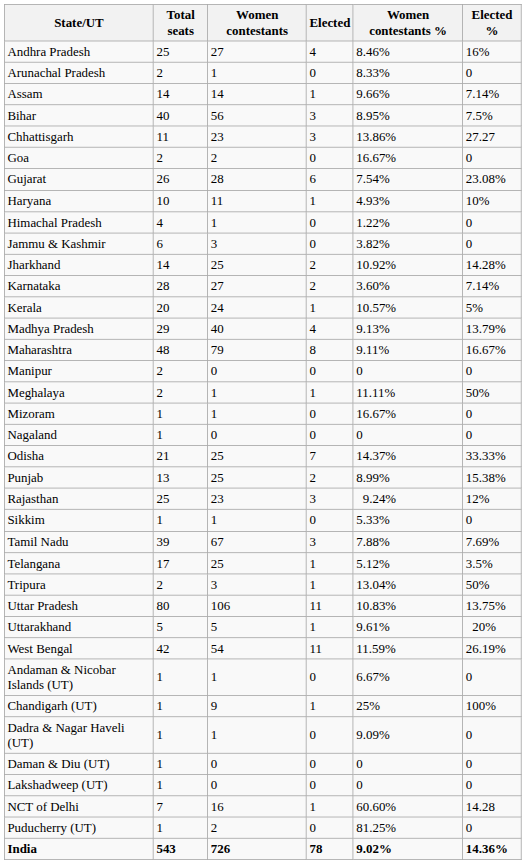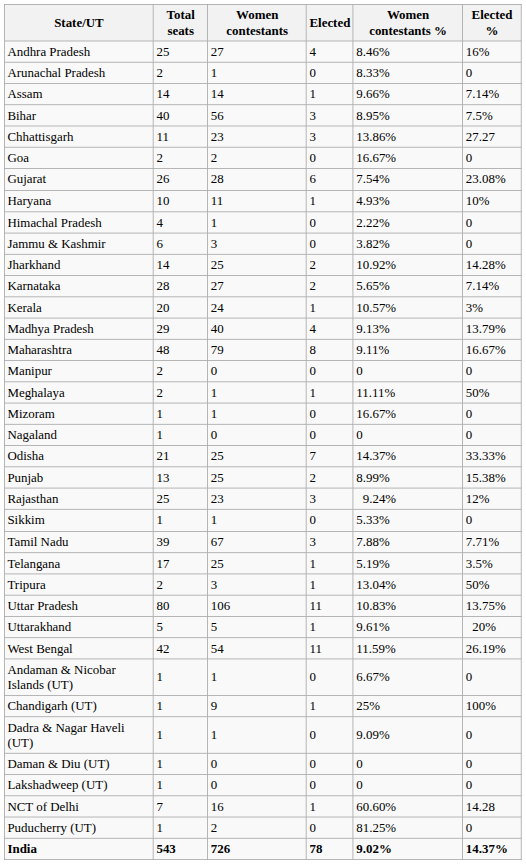 <table class="wikitable sortable" style="font-size:95%;">
 <tr>
 <th>State/UT</th>
 <th>Total seats</th>
 <th>Women contestants</th>
 <th>Elected</th>
 <th>Women contestants %</th>
 <th>Elected %</th>
 </tr>
 <tr>
 <td>Andhra Pradesh</td>
 <td>25</td>
 <td>27</td>
 <td>4</td>
 <td>8.46%</td>
 <td>16%</td>
 </tr>
 <tr>
 <td>Arunachal Pradesh</td>
 <td>2</td>
 <td>1</td>
 <td>0</td>
 <td>8.33%</td>
 <td>0</td>
 </tr>
 <tr>
 <td>Assam</td>
 <td>14</td>
 <td>14</td>
 <td>1</td>
 <td>9.66%</td>
 <td>7.14%</td>
 </tr>
 <tr>
 <td>Bihar</td>
 <td>40</td>
 <td>56</td>
 <td>3</td>
 <td>8.95%</td>
 <td>7.5%</td>
 </tr>
 <tr>
 <td>Chhattisgarh</td>
 <td>11</td>
 <td>23</td>
 <td>3</td>
 <td>13.86%</td>
 <td>27.27</td>
 </tr>
 <tr>
 <td>Goa</td>
 <td>2</td>
 <td>2</td>
 <td>0</td>
 <td>16.67%</td>
 <td>0</td>
 </tr>
 <tr>
 <td>Gujarat</td>
 <td>26</td>
 <td>28</td>
 <td>6</td>
 <td>7.54%</td>
 <td>23.08%</td>
 </tr>
 <tr>
 <td>Haryana</td>
 <td>10</td>
 <td>11</td>
 <td>1</td>
 <td>4.93%</td>
 <td>10%</td>
 </tr>
 <tr>
 <td>Himachal Pradesh</td>
 <td>4</td>
 <td>1</td>
 <td>0</td>
-<td>1.22%</td>
+<td>2.22%</td>
 <td>0</td>
 </tr>
 <tr>
 <td>Jammu & Kashmir</td>
 <td>6</td>
 <td>3</td>
 <td>0</td>
 <td>3.82%</td>
 <td>0</td>
 </tr>
 <tr>
 <td>Jharkhand</td>
 <td>14</td>
 <td>25</td>
 <td>2</td>
 <td>10.92%</td>
 <td>14.28%</td>
 </tr>
 <tr>
 <td>Karnataka</td>
 <td>28</td>
 <td>27</td>
 <td>2</td>
-<td>3.60%</td>
+<td>5.65%</td>
 <td>7.14%</td>
 </tr>
 <tr>
 <td>Kerala</td>
 <td>20</td>
 <td>24</td>
 <td>1</td>
 <td>10.57%</td>
-<td>5%</td>
+<td>3%</td>
 </tr>
 <tr>
 <td>Madhya Pradesh</td>
 <td>29</td>
 <td>40</td>
 <td>4</td>
 <td>9.13%</td>
 <td>13.79%</td>
 </tr>
 <tr>
 <td>Maharashtra</td>
 <td>48</td>
 <td>79</td>
 <td>8</td>
 <td>9.11%</td>
 <td>16.67%</td>
 </tr>
 <tr>
 <td>Manipur</td>
 <td>2</td>
 <td>0</td>
 <td>0</td>
 <td>0</td>
 <td>0</td>
 </tr>
 <tr>
 <td>Meghalaya</td>
 <td>2</td>
 <td>1</td>
 <td>1</td>
 <td>11.11%</td>
 <td>50%</td>
 </tr>
 <tr>
 <td>Mizoram</td>
 <td>1</td>
 <td>1</td>
 <td>0</td>
 <td>16.67%</td>
 <td>0</td>
 </tr>
 <tr>
 <td>Nagaland</td>
 <td>1</td>
 <td>0</td>
 <td>0</td>
 <td>0</td>
 <td>0</td>
 </tr>
 <tr>
 <td>Odisha</td>
 <td>21</td>
 <td>25</td>
 <td>7</td>
 <td>14.37%</td>
 <td>33.33%</td>
 </tr>
 <tr>
 <td>Punjab</td>
 <td>13</td>
 <td>25</td>
 <td>2</td>
 <td>8.99%</td>
 <td>15.38%</td>
 </tr>
 <tr>
 <td>Rajasthan</td>
 <td>25</td>
 <td>23</td>
 <td>3</td>
 <td>  9.24%</td>
 <td>12%</td>
 </tr>
 <tr>
 <td>Sikkim</td>
 <td>1</td>
 <td>1</td>
 <td>0</td>
 <td>5.33%</td>
 <td>0</td>
 </tr>
 <tr>
 <td>Tamil Nadu</td>
 <td>39</td>
 <td>67</td>
 <td>3</td>
 <td>7.88%</td>
-<td>7.69%</td>
+<td>7.71%</td>
 </tr>
 <tr>
 <td>Telangana</td>
 <td>17</td>
 <td>25</td>
 <td>1</td>
-<td>5.12%</td>
+<td>5.19%</td>
 <td>3.5%</td>
 </tr>
 <tr>
 <td>Tripura</td>
 <td>2</td>
 <td>3</td>
 <td>1</td>
 <td>13.04%</td>
 <td>50%</td>
 </tr>
 <tr>
 <td>Uttar Pradesh</td>
 <td>80</td>
 <td>106</td>
 <td>11</td>
 <td>10.83%</td>
 <td>13.75%</td>
 </tr>
 <tr>
 <td>Uttarakhand</td>
 <td>5</td>
 <td>5</td>
 <td>1</td>
 <td>9.61%</td>
 <td>  20%</td>
 </tr>
 <tr>
 <td>West Bengal</td>
 <td>42</td>
 <td>54</td>
 <td>11</td>
 <td>11.59%</td>
 <td>26.19%</td>
 </tr>
 <tr>
 <td>Andaman & Nicobar Islands (UT)</td>
 <td>1</td>
 <td>1</td>
 <td>0</td>
 <td>6.67%</td>
 <td>0</td>
 </tr>
 <tr>
 <td>Chandigarh (UT)</td>
 <td>1</td>
 <td>9</td>
 <td>1</td>
 <td>25%</td>
 <td>100%</td>
 </tr>
 <tr>
 <td>Dadra & Nagar Haveli (UT)</td>
 <td>1</td>
 <td>1</td>
 <td>0</td>
 <td>9.09%</td>
 <td>0</td>
 </tr>
 <tr>
 <td>Daman & Diu (UT)</td>
 <td>1</td>
 <td>0</td>
 <td>0</td>
 <td>0</td>
 <td>0</td>
 </tr>
 <tr>
 <td>Lakshadweep (UT)</td>
 <td>1</td>
 <td>0</td>
 <td>0</td>
 <td>0</td>
 <td>0</td>
 </tr>
 <tr>
 <td>NCT of Delhi</td>
 <td>7</td>
 <td>16</td>
 <td>1</td>
 <td>60.60%</td>
 <td>14.28</td>
 </tr>
 <tr>
 <td>Puducherry (UT)</td>
 <td>1</td>
 <td>2</td>
 <td>0</td>
 <td>81.25%</td>
 <td>0</td>
 </tr>
 <tr class="sortbottom">
 <td><strong>India</strong></td>
 <td><strong>543</strong></td>
 <td><strong>726</strong></td>
 <td><strong>78</strong></td>
 <td><strong>9.02%</strong></td>
-<td><strong>14.36%</strong></td>
+<td><strong>14.37%</strong></td>
 </tr>
 </table>
